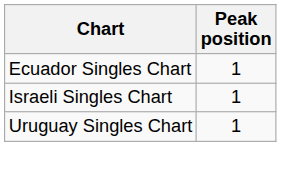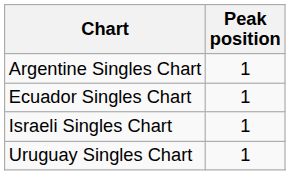 <table class="sortable wikitable">
 <tr>
 <th>Chart</th>
 <th>Peak<br>position</th>
+</tr>
+<tr>
+<td>Argentine Singles Chart</td>
+<td align="center">1</td>
 </tr>
 <tr>
 <td>Ecuador Singles Chart</td>
 <td align="center">1</td>
 </tr>
 <tr>
 <td>Israeli Singles Chart</td>
 <td align="center">1</td>
 </tr>
 <tr>
 <td>Uruguay Singles Chart</td>
 <td align="center">1</td>
 </tr>
 </table>
